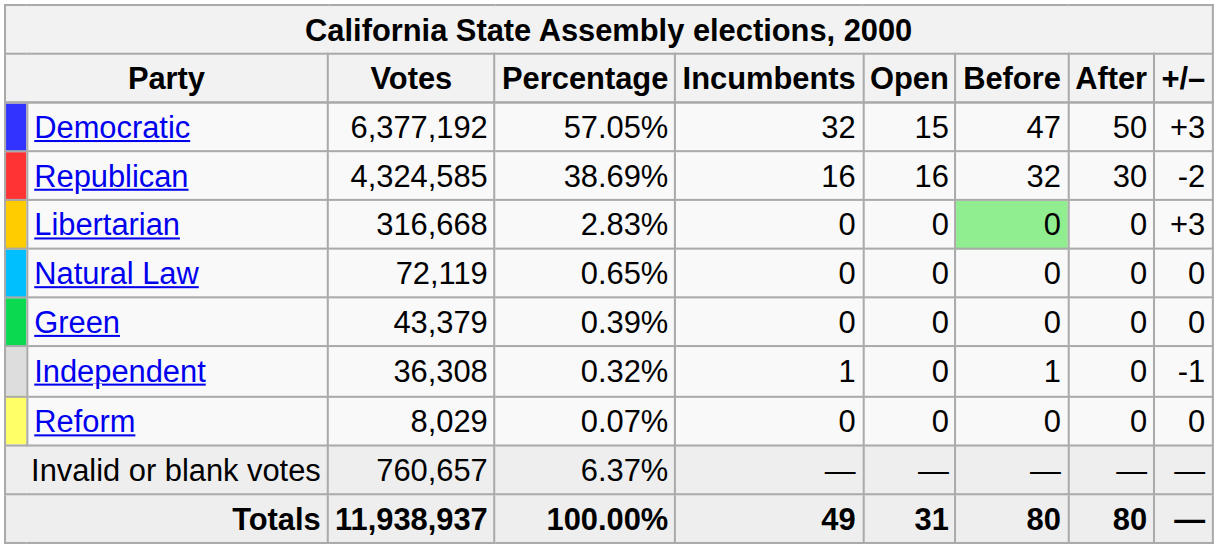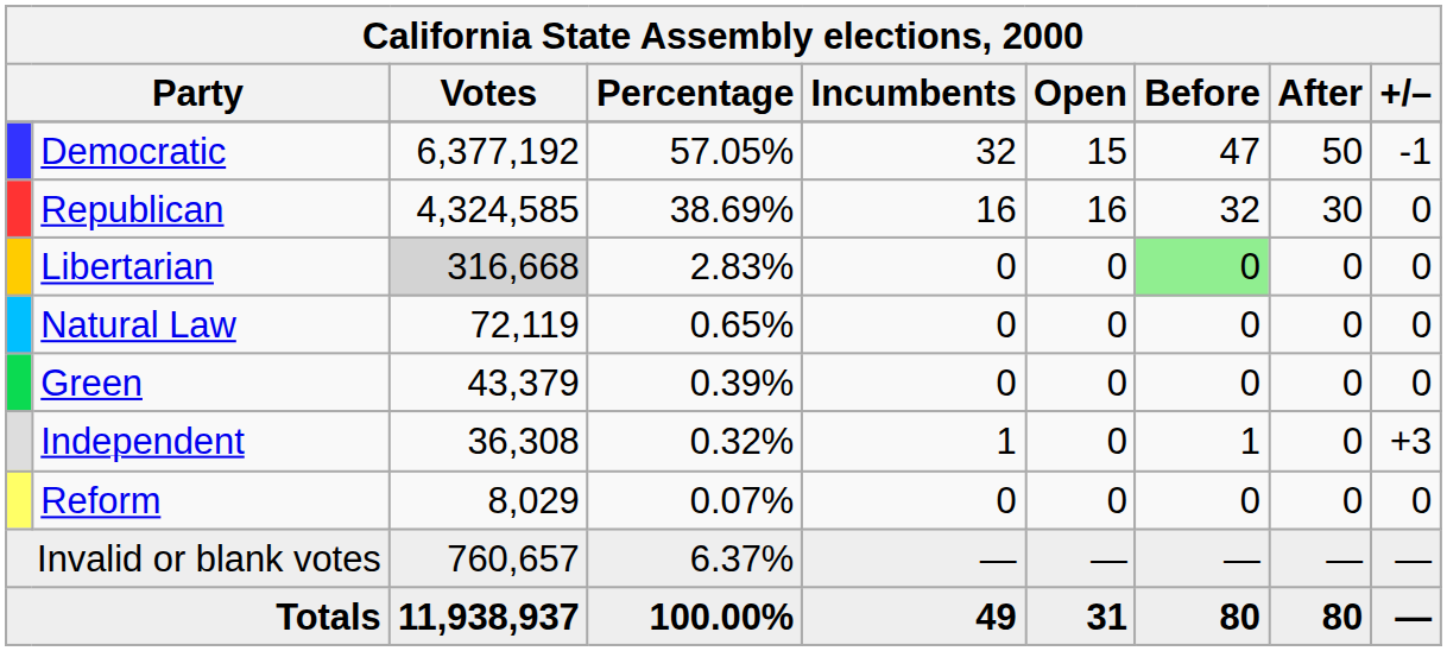 <table class="wikitable" style="font-size:95%;">
 <tr>
 <th colspan="9">California State Assembly elections, 2000</th>
 </tr>
 <tr>
 <th colspan=2 style="width: 10em">Party</th>
 <th style="width: 4em">Votes</th>
 <th style="width: 5em">Percentage</th>
 <th style="width: 5em">Incumbents</th>
 <th style="width: 2em">Open</th>
 <th style="width: 3em">Before</th>
 <th style="width: 2em">After</th>
 <th style="width: 1em">+/–</th>
 </tr>
 <tr>
 </tr>
 <tr>
 <th style="background-color:#3333FF; width: 3px"></th>
 <td style="width: 130px"><a href='#'>Democratic</a></td>
 <td align="right">6,377,192</td>
 <td align="right">57.05%</td>
 <td align="right">32</td>
 <td align="right">15</td>
 <td align="right">47</td>
 <td align="right">50</td>
-<td align="right">+3</td>
+<td align="right">-1</td>
 </tr>
 <tr>
 <th style="background-color:#FF3333; width: 3px"></th>
 <td style="width: 130px"><a href='#'>Republican</a></td>
 <td align="right">4,324,585</td>
 <td align="right">38.69%</td>
 <td align="right">16</td>
 <td align="right">16</td>
 <td align="right">32</td>
 <td align="right">30</td>
-<td align="right">-2</td>
+<td align="right">0</td>
 </tr>
 <tr>
 <th style="background-color:#FFCC00; width: 3px"></th>
 <td style="width: 130px"><a href='#'>Libertarian</a></td>
-<td align="right">316,668</td>
+<td align="right" style="background: lightgrey;">316,668</td>
 <td align="right">2.83%</td>
 <td align="right">0</td>
 <td align="right">0</td>
 <td align="right" style="background: lightgreen;">0</td>
 <td align="right">0</td>
-<td align="right">+3</td>
+<td align="right">0</td>
 </tr>
 <tr>
 <th style="background-color:#00BFFF; width: 3px"></th>
 <td style="width: 130px"><a href='#'>Natural Law</a></td>
 <td align="right">72,119</td>
 <td align="right">0.65%</td>
 <td align="right">0</td>
 <td align="right">0</td>
 <td align="right">0</td>
 <td align="right">0</td>
 <td align="right">0</td>
 </tr>
 <tr>
 <th style="background-color:#0BDA51; width: 3px"></th>
 <td style="width: 130px"><a href='#'>Green</a></td>
 <td align="right">43,379</td>
 <td align="right">0.39%</td>
 <td align="right">0</td>
 <td align="right">0</td>
 <td align="right">0</td>
 <td align="right">0</td>
 <td align="right">0</td>
 </tr>
 <tr>
 <th style="background-color:#DDDDDD; width: 3px"></th>
 <td style="width: 130px"><a href='#'>Independent</a></td>
 <td align="right">36,308</td>
 <td align="right">0.32%</td>
 <td align="right">1</td>
 <td align="right">0</td>
 <td align="right">1</td>
 <td align="right">0</td>
-<td align="right">-1</td>
+<td align="right">+3</td>
 </tr>
 <tr>
 <th style="background-color:#FFFF66; width: 3px"></th>
 <td style="width: 130px"><a href='#'>Reform</a></td>
 <td align="right">8,029</td>
 <td align="right">0.07%</td>
 <td align="right">0</td>
 <td align="right">0</td>
 <td align="right">0</td>
 <td align="right">0</td>
 <td align="right">0</td>
 </tr>
 <tr bgcolor="#EEEEEE">
 <td colspan="2" align="right">Invalid or blank votes</td>
 <td align="right">760,657</td>
 <td align="right">6.37%</td>
 <td align="right">—</td>
 <td align="right">—</td>
 <td align="right">—</td>
 <td align="right">—</td>
 <td align="right">—</td>
 </tr>
 <tr bgcolor="#EEEEEE">
 <td colspan="2" align="right"><strong>Totals</strong></td>
 <td align="right"><strong>11,938,937</strong></td>
 <td align="right"><strong>100.00%</strong></td>
 <td align="right"><strong>49</strong></td>
 <td align="right"><strong>31</strong></td>
 <td align="right"><strong>80</strong></td>
 <td align="right"><strong>80</strong></td>
 <td align="right"><strong>—</strong></td>
 </tr>
 </table>
